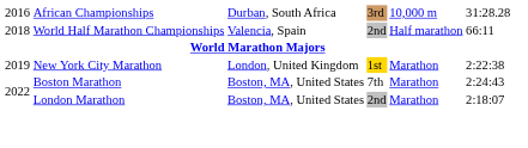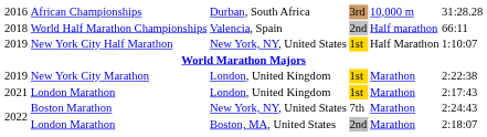 <table>
 <tr>
 <td>2016</td>
 <td><a href='#'>African Championships</a></td>
 <td><a href='#'>Durban</a>, South Africa</td>
 <td bgcolor=cc9966>3rd</td>
 <td><a href='#'>10,000 m</a></td>
 <td>31:28.28</td>
 </tr>
 <tr>
 <td>2018</td>
 <td><a href='#'>World Half Marathon Championships</a></td>
 <td><a href='#'>Valencia</a>, Spain</td>
 <td bgcolor=silver>2nd</td>
 <td><a href='#'>Half marathon</a></td>
 <td>66:11</td>
 </tr>
 <tr>
+<td>2019</td>
+<td><a href='#'>New York City Half Marathon</a></td>
+<td><a href='#'>New York, NY</a>, United States</td>
+<td bgcolor=gold>1st</td>
+<td>Half Marathon</td>
+<td>1:10:07</td>
+</tr>
+<tr>
 <th colspan="6"><a href='#'>World Marathon Majors</a></th>
 </tr>
 <tr>
 <td>2019</td>
 <td><a href='#'>New York City Marathon</a></td>
 <td><a href='#'>London</a>, United Kingdom</td>
 <td bgcolor=gold>1st</td>
 <td><a href='#'>Marathon</a></td>
 <td>2:22:38</td>
 </tr>
 <tr>
+<td>2021</td>
+<td><a href='#'>London Marathon</a></td>
+<td><a href='#'>London</a>, United Kingdom</td>
+<td bgcolor=gold>1st</td>
+<td><a href='#'>Marathon</a></td>
+<td>2:17:43</td>
+</tr>
+<tr>
 <td rowspan=2>2022</td>
 <td><a href='#'>Boston Marathon</a></td>
-<td><a href='#'>Boston, MA</a>, United States</td>
+<td><a href='#'>New York, NY</a>, United States</td>
 <td>7th</td>
 <td><a href='#'>Marathon</a></td>
 <td>2:24:43</td>
 </tr>
 <tr>
 <td><a href='#'>London Marathon</a></td>
 <td><a href='#'>Boston, MA</a>, United States</td>
 <td bgcolor=silver>2nd</td>
 <td><a href='#'>Marathon</a></td>
 <td>2:18:07</td>
 </tr>
 <tr>
 </tr>
 </table>
